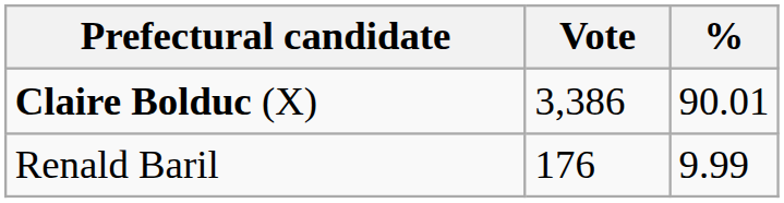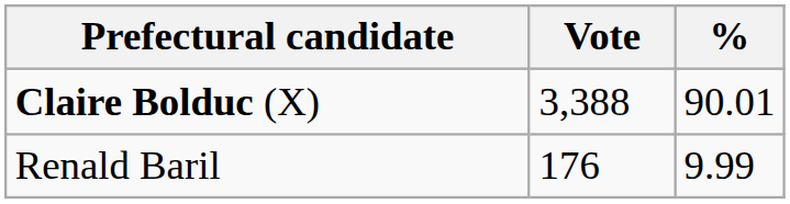 <table class="wikitable">
 <tr>
 <th bgcolor="#DDDDFF" width="200px">Prefectural candidate</th>
 <th bgcolor="#DDDDFF" width="50px">Vote</th>
 <th bgcolor="#DDDDFF" width="30px">%</th>
 </tr>
 <tr>
 <td><strong>Claire Bolduc</strong> (X)</td>
-<td>3,386</td>
+<td>3,388</td>
 <td>90.01</td>
 </tr>
 <tr>
 <td>Renald Baril</td>
 <td>176</td>
 <td>9.99</td>
 </tr>
 </table>
